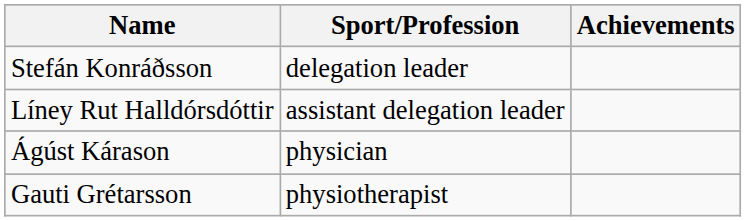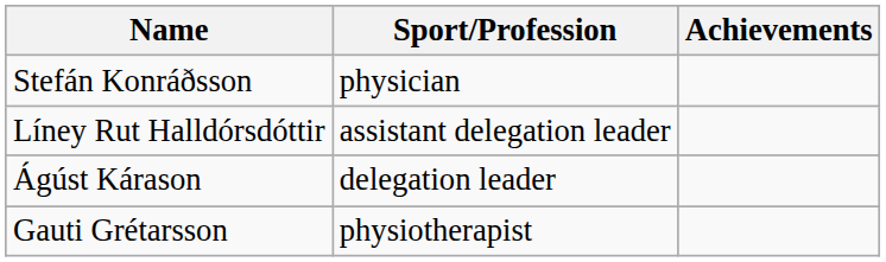 <table class="wikitable">
 <tr>
 <th>Name</th>
 <th>Sport/Profession</th>
 <th>Achievements</th>
 </tr>
 <tr>
 <td>Stefán Konráðsson</td>
-<td>delegation leader</td>
+<td>physician</td>
 <td> </td>
 </tr>
 <tr>
 <td>Líney Rut Halldórsdóttir</td>
 <td>assistant delegation leader</td>
 <td> </td>
 </tr>
 <tr>
 <td>Ágúst Kárason</td>
-<td>physician</td>
+<td>delegation leader</td>
 <td> </td>
 </tr>
 <tr>
 <td>Gauti Grétarsson</td>
 <td>physiotherapist</td>
 <td> </td>
 </tr>
 </table>
